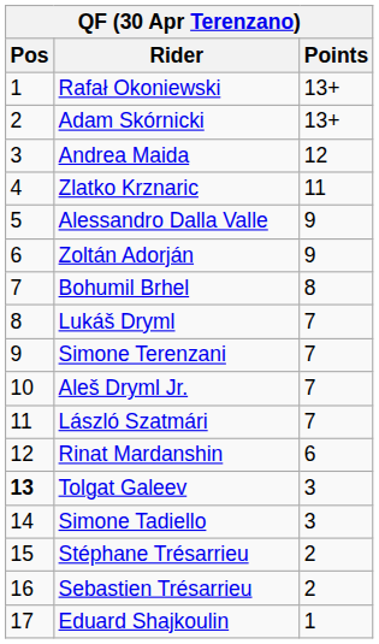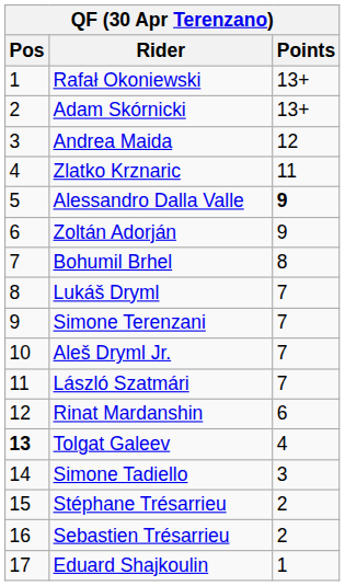 <table class="wikitable">
 <tr>
 <th colspan="6">QF (30 Apr  <a href='#'>Terenzano</a>)</th>
 </tr>
 <tr>
 <th width=20>Pos</th>
 <th width=180>Rider</th>
 <th width=40>Points</th>
 </tr>
 <tr>
 <td>1</td>
 <td style="text-align:left;"> <a href='#'>Rafał Okoniewski</a></td>
 <td>13+</td>
 </tr>
 <tr>
 <td>2</td>
 <td style="text-align:left;"> <a href='#'>Adam Skórnicki</a></td>
 <td>13+</td>
 </tr>
 <tr>
 <td>3</td>
 <td style="text-align:left;"> <a href='#'>Andrea Maida</a></td>
 <td>12</td>
 </tr>
 <tr>
 <td>4</td>
 <td style="text-align:left;"> <a href='#'>Zlatko Krznaric</a></td>
 <td>11</td>
 </tr>
 <tr>
 <td>5</td>
 <td style="text-align:left;"> <a href='#'>Alessandro Dalla Valle</a></td>
-<td>9</td>
+<td><strong>9</strong></td>
 </tr>
 <tr>
 <td>6</td>
 <td style="text-align:left;"> <a href='#'>Zoltán Adorján</a></td>
 <td>9</td>
 </tr>
 <tr>
 <td>7</td>
 <td style="text-align:left;"> <a href='#'>Bohumil Brhel</a></td>
 <td>8</td>
 </tr>
 <tr>
 <td>8</td>
 <td style="text-align:left;"> <a href='#'>Lukáš Dryml</a></td>
 <td>7</td>
 </tr>
 <tr>
 <td>9</td>
 <td style="text-align:left;"> <a href='#'>Simone Terenzani</a></td>
 <td>7</td>
 </tr>
 <tr>
 <td>10</td>
 <td style="text-align:left;"> <a href='#'>Aleš Dryml Jr.</a></td>
 <td>7</td>
 </tr>
 <tr>
 <td>11</td>
 <td style="text-align:left;"> <a href='#'>László Szatmári</a></td>
 <td>7</td>
 </tr>
 <tr>
 <td>12</td>
 <td style="text-align:left;"> <a href='#'>Rinat Mardanshin</a></td>
 <td>6</td>
 </tr>
 <tr>
 <td><strong>13</strong></td>
 <td style="text-align:left;"> <a href='#'>Tolgat Galeev</a></td>
-<td>3</td>
+<td>4</td>
 </tr>
 <tr>
 <td>14</td>
 <td style="text-align:left;"> <a href='#'>Simone Tadiello</a></td>
 <td>3</td>
 </tr>
 <tr>
 <td>15</td>
 <td style="text-align:left;"> <a href='#'>Stéphane Trésarrieu</a></td>
 <td>2</td>
 </tr>
 <tr>
 <td>16</td>
 <td style="text-align:left;"> <a href='#'>Sebastien Trésarrieu</a></td>
 <td>2</td>
 </tr>
 <tr>
 <td>17</td>
 <td style="text-align:left;"> <a href='#'>Eduard Shajkoulin</a></td>
 <td>1</td>
 </tr>
 </table>
